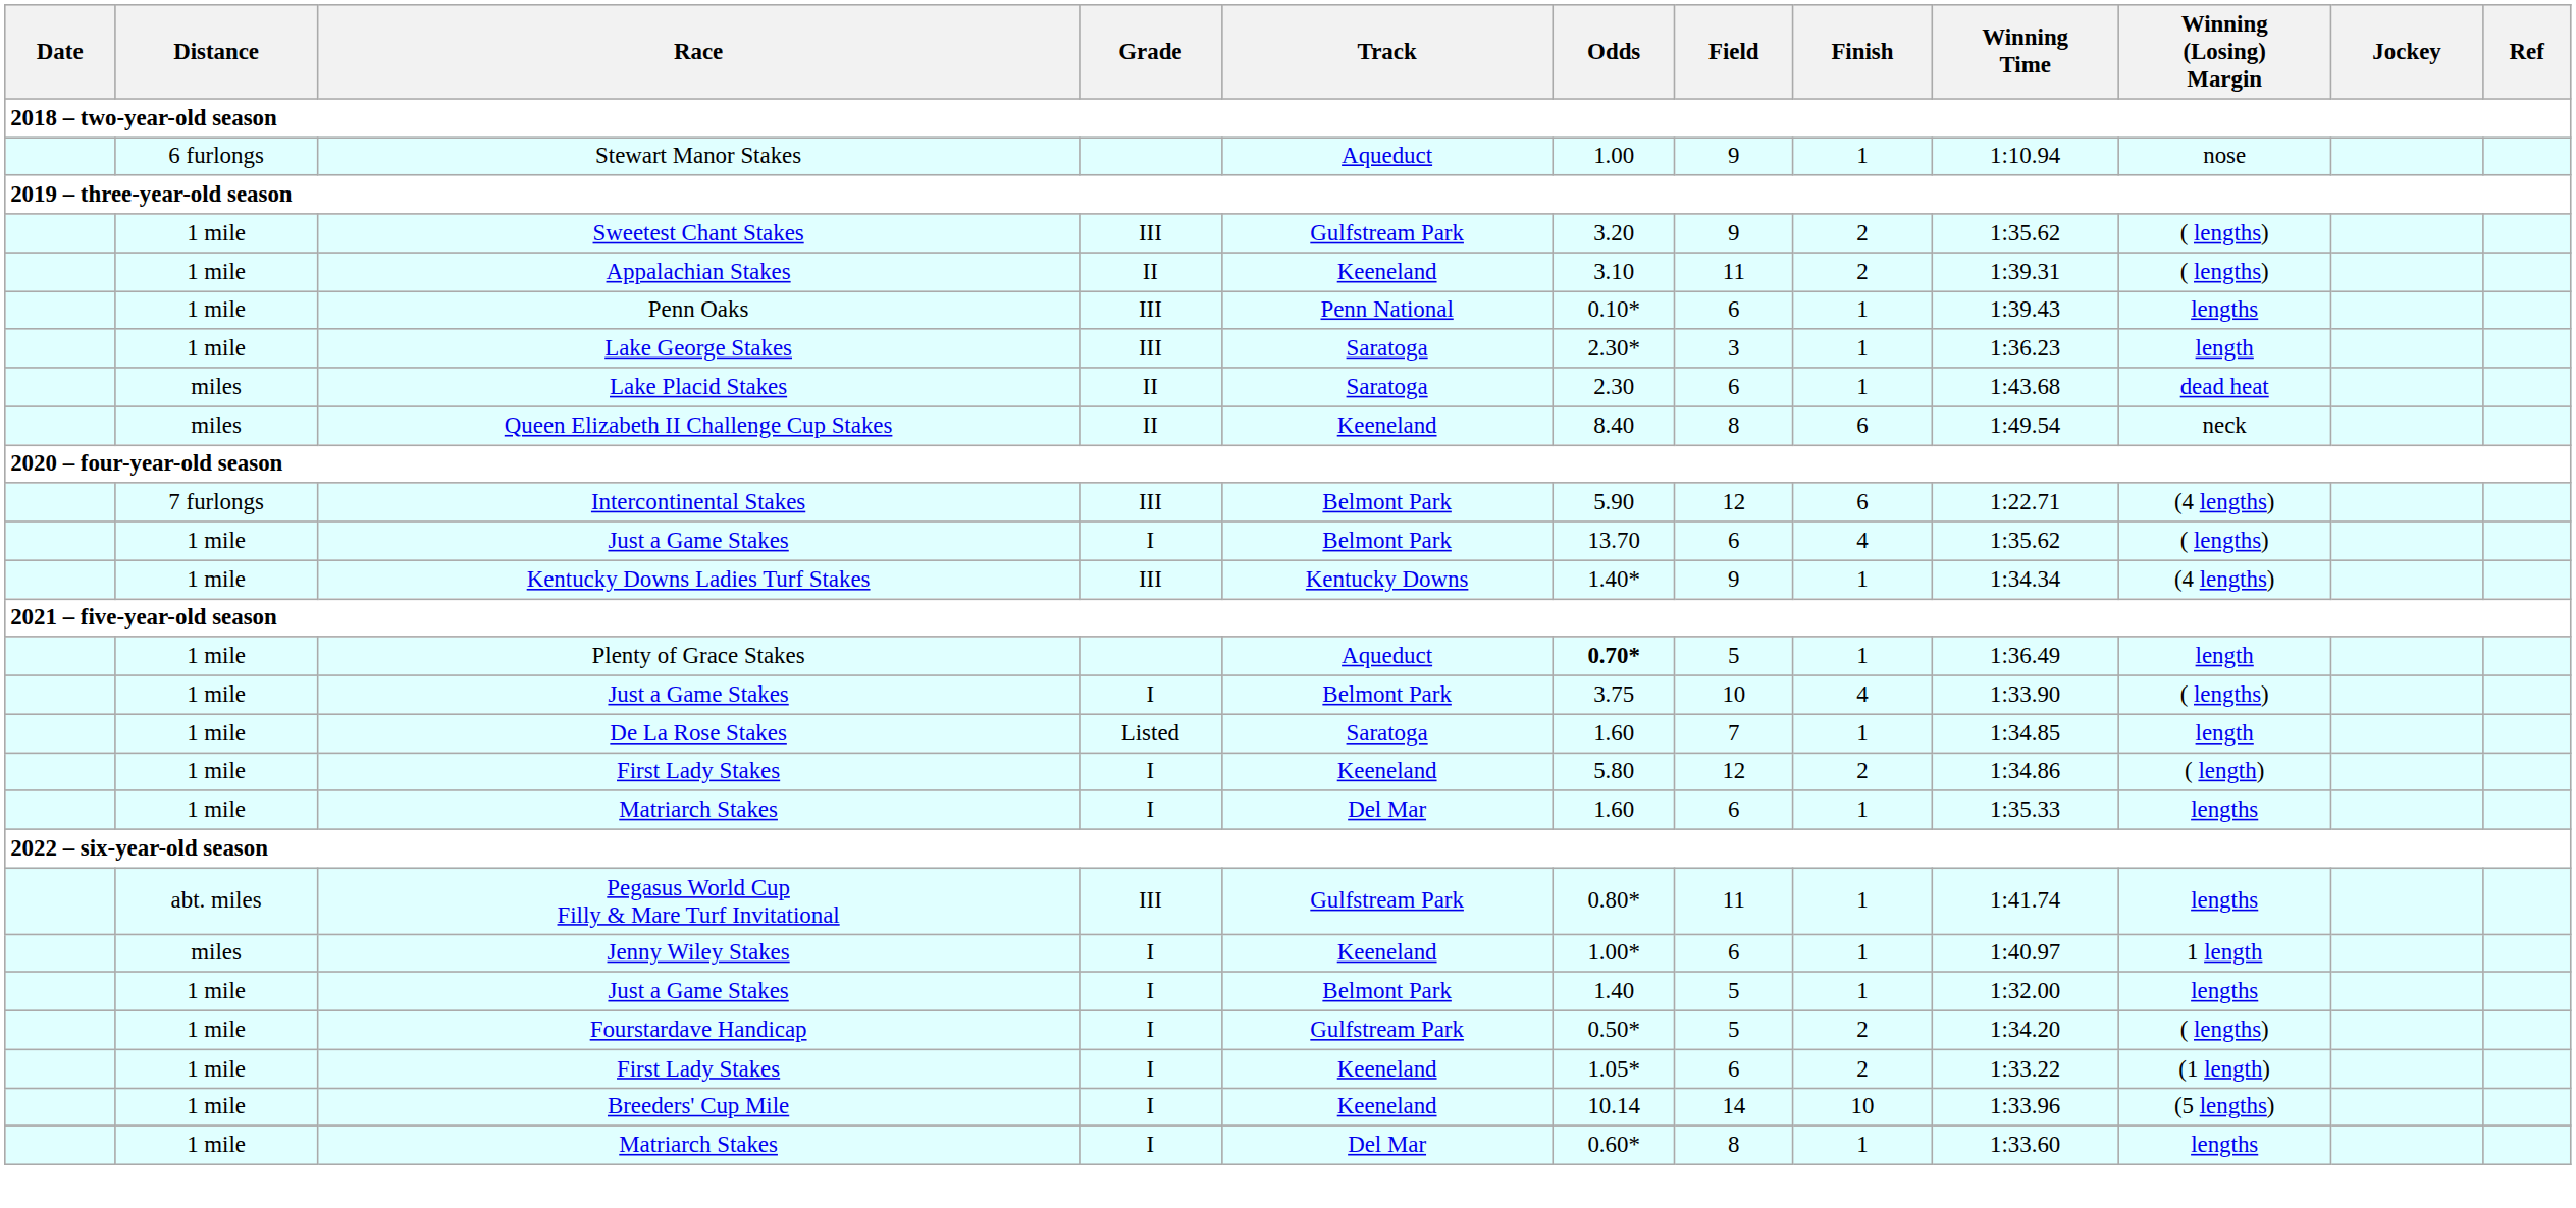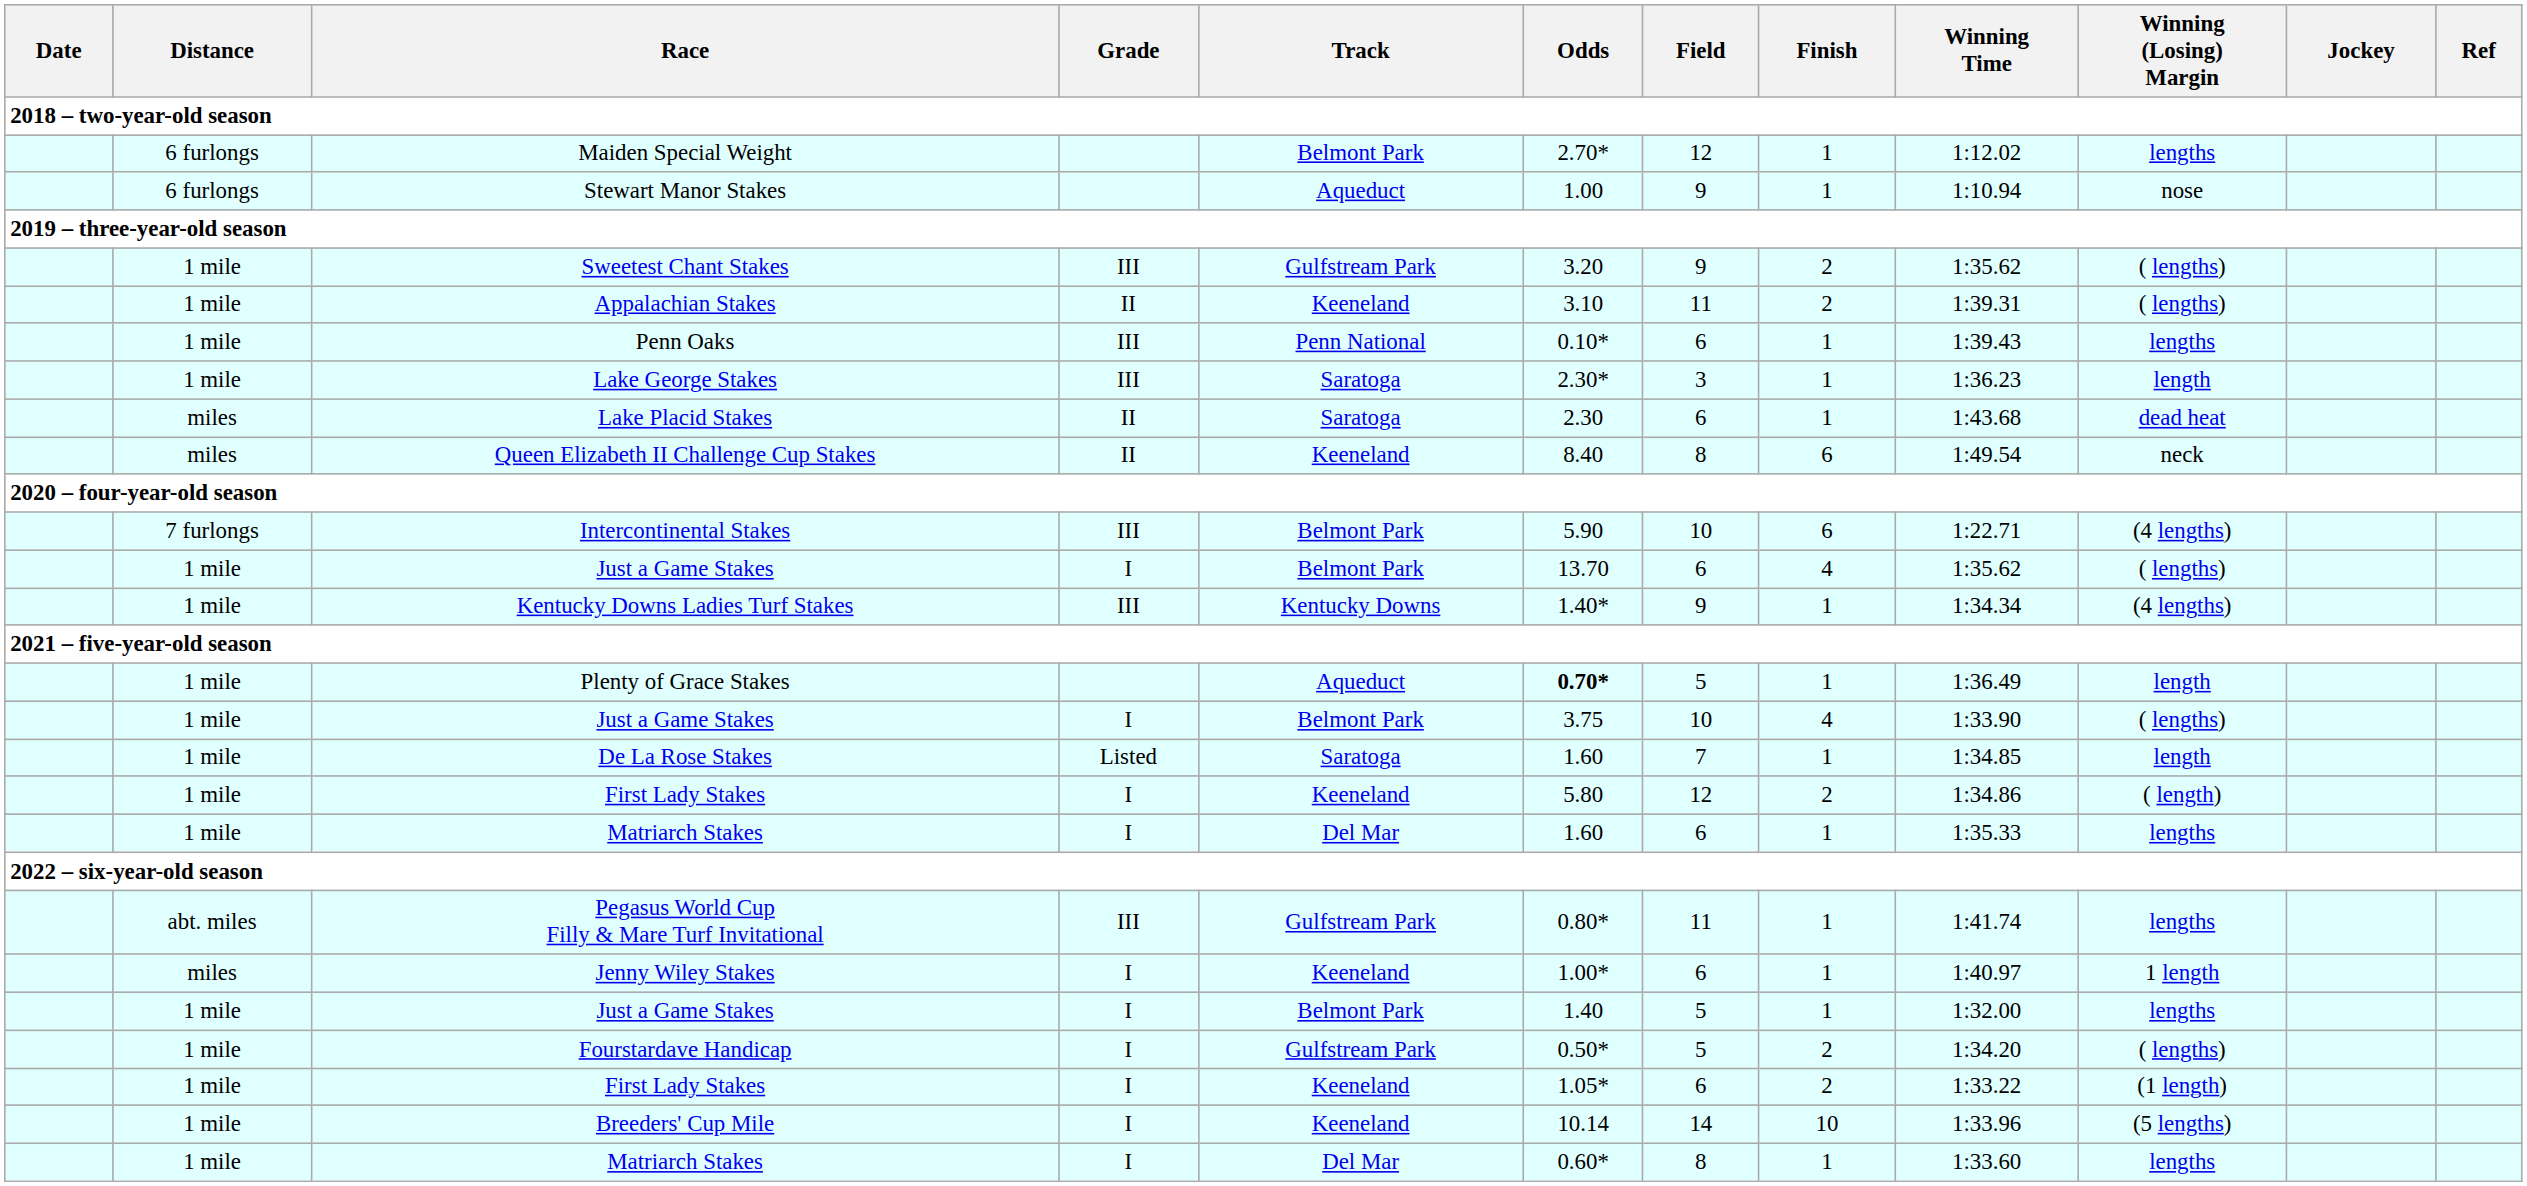 <table class = "wikitable sortable" style="text-align:center; width:100%; font-size:90%">
 <tr>
 <th scope="col">Date</th>
 <th scope="col">Distance</th>
 <th scope="col">Race</th>
 <th scope="col">Grade</th>
 <th scope="col">Track</th>
 <th scope="col">Odds</th>
 <th scope="col">Field</th>
 <th scope="col">Finish</th>
 <th scope="col">Winning<br>Time</th>
 <th scope="col">Winning<br>(Losing)<br>Margin</th>
 <th scope="col">Jockey</th>
 <th scope="col" class="unsortable">Ref</th>
 </tr>
 <tr style="background-color:white">
 <td align="left" colspan=12><strong>2018 – two-year-old season</strong></td>
+</tr>
+<tr style="background-color:lightcyan">
+<td></td>
+<td> 6 furlongs</td>
+<td>Maiden Special Weight</td>
+<td></td>
+<td><a href='#'>Belmont Park</a></td>
+<td>2.70*</td>
+<td>12</td>
+<td>1</td>
+<td>1:12.02</td>
+<td> <a href='#'>lengths</a></td>
+<td></td>
+<td></td>
 </tr>
 <tr style="background-color:lightcyan">
 <td></td>
 <td> 6 furlongs</td>
 <td>Stewart Manor Stakes</td>
 <td></td>
 <td><a href='#'>Aqueduct</a></td>
 <td>1.00</td>
 <td>9</td>
 <td>1</td>
 <td>1:10.94</td>
 <td> nose</td>
 <td></td>
 <td></td>
 </tr>
 <tr style="background-color:white">
 <td align="left" colspan=12><strong>2019 – three-year-old season</strong></td>
 </tr>
 <tr style="background-color:lightcyan">
 <td></td>
 <td> 1 mile</td>
 <td><a href='#'>Sweetest Chant Stakes</a></td>
 <td>  III</td>
 <td><a href='#'>Gulfstream Park</a></td>
 <td>3.20</td>
 <td>9</td>
 <td>2</td>
 <td>1:35.62</td>
 <td> ( <a href='#'>lengths</a>)</td>
 <td></td>
 <td></td>
 </tr>
 <tr style="background-color:lightcyan">
 <td></td>
 <td> 1 mile</td>
 <td><a href='#'>Appalachian Stakes</a></td>
 <td> II</td>
 <td><a href='#'>Keeneland</a></td>
 <td>3.10</td>
 <td>11</td>
 <td>2</td>
 <td>1:39.31</td>
 <td>( <a href='#'>lengths</a>)</td>
 <td></td>
 <td></td>
 </tr>
 <tr style="background-color:lightcyan">
 <td></td>
 <td> 1 mile</td>
 <td>Penn Oaks</td>
 <td>  III</td>
 <td><a href='#'>Penn National</a></td>
 <td>0.10*</td>
 <td>6</td>
 <td>1</td>
 <td>1:39.43</td>
 <td> <a href='#'>lengths</a></td>
 <td></td>
 <td></td>
 </tr>
 <tr style="background-color:lightcyan">
 <td></td>
 <td> 1 mile</td>
 <td><a href='#'>Lake George Stakes</a></td>
 <td>  III</td>
 <td><a href='#'>Saratoga</a></td>
 <td>2.30*</td>
 <td>3</td>
 <td>1</td>
 <td>1:36.23</td>
 <td> <a href='#'>length</a></td>
 <td></td>
 <td></td>
 </tr>
 <tr style="background-color:lightcyan">
 <td></td>
 <td>  miles</td>
 <td><a href='#'>Lake Placid Stakes</a></td>
 <td>  II</td>
 <td><a href='#'>Saratoga</a></td>
 <td>2.30</td>
 <td>6</td>
 <td>1</td>
 <td>1:43.68</td>
 <td> <a href='#'>dead heat</a></td>
 <td></td>
 <td></td>
 </tr>
 <tr style="background-color:lightcyan">
 <td></td>
 <td>  miles</td>
 <td><a href='#'>Queen Elizabeth II Challenge Cup Stakes</a></td>
 <td> II</td>
 <td><a href='#'>Keeneland</a></td>
 <td>8.40</td>
 <td>8</td>
 <td>6</td>
 <td>1:49.54</td>
 <td> neck</td>
 <td></td>
 <td></td>
 </tr>
 <tr style="background-color:white">
 <td align="left" colspan=12><strong>2020 – four-year-old season</strong></td>
 </tr>
 <tr style="background-color:lightcyan">
 <td></td>
 <td>  7 furlongs</td>
 <td><a href='#'>Intercontinental Stakes</a></td>
 <td>III</td>
 <td><a href='#'>Belmont Park</a></td>
 <td>5.90</td>
-<td>12</td>
+<td>10</td>
 <td>6</td>
 <td>1:22.71</td>
 <td> (4 <a href='#'>lengths</a>)</td>
 <td></td>
 <td></td>
 </tr>
 <tr style="background-color:lightcyan">
 <td></td>
 <td> 1 mile</td>
 <td><a href='#'>Just a Game Stakes</a></td>
 <td>I</td>
 <td><a href='#'>Belmont Park</a></td>
 <td>13.70</td>
 <td>6</td>
 <td>4</td>
 <td>1:35.62</td>
 <td> ( <a href='#'>lengths</a>)</td>
 <td></td>
 <td></td>
 </tr>
 <tr style="background-color:lightcyan">
 <td></td>
 <td> 1 mile</td>
 <td><a href='#'>Kentucky Downs Ladies Turf Stakes</a></td>
 <td> III</td>
 <td><a href='#'>Kentucky Downs</a></td>
 <td>1.40*</td>
 <td>9</td>
 <td>1</td>
 <td>1:34.34</td>
 <td> (4 <a href='#'>lengths</a>)</td>
 <td></td>
 <td></td>
 </tr>
 <tr style="background-color:white">
 <td align="left" colspan=12><strong>2021 – five-year-old season</strong></td>
 </tr>
 <tr style="background-color:lightcyan">
 <td></td>
 <td> 1 mile</td>
 <td>Plenty of Grace Stakes</td>
 <td></td>
 <td><a href='#'>Aqueduct</a></td>
 <td><strong>0.70*</strong></td>
 <td>5</td>
 <td>1</td>
 <td>1:36.49</td>
 <td>   <a href='#'>length</a></td>
 <td></td>
 <td></td>
 </tr>
 <tr style="background-color:lightcyan">
 <td></td>
 <td> 1 mile</td>
 <td><a href='#'>Just a Game Stakes</a></td>
 <td>I</td>
 <td><a href='#'>Belmont Park</a></td>
 <td>3.75</td>
 <td>10</td>
 <td>4</td>
 <td>1:33.90</td>
 <td> ( <a href='#'>lengths</a>)</td>
 <td></td>
 <td></td>
 </tr>
 <tr style="background-color:lightcyan">
 <td></td>
 <td> 1 mile</td>
 <td><a href='#'>De La Rose Stakes</a></td>
 <td> Listed</td>
 <td><a href='#'>Saratoga</a></td>
 <td>1.60</td>
 <td>7</td>
 <td>1</td>
 <td>1:34.85</td>
 <td>   <a href='#'>length</a></td>
 <td></td>
 <td></td>
 </tr>
 <tr style="background-color:lightcyan">
 <td></td>
 <td> 1 mile</td>
 <td><a href='#'>First Lady Stakes</a></td>
 <td>I</td>
 <td><a href='#'>Keeneland</a></td>
 <td>5.80</td>
 <td>12</td>
 <td>2</td>
 <td>1:34.86</td>
 <td>  ( <a href='#'>length</a>)</td>
 <td></td>
 <td></td>
 </tr>
 <tr style="background-color:lightcyan">
 <td></td>
 <td> 1 mile</td>
 <td><a href='#'>Matriarch Stakes</a></td>
 <td> I</td>
 <td><a href='#'>Del Mar</a></td>
 <td>1.60</td>
 <td>6</td>
 <td>1</td>
 <td>1:35.33</td>
 <td>  <a href='#'>lengths</a></td>
 <td></td>
 <td></td>
 </tr>
 <tr style="background-color:white">
 <td align="left" colspan=12><strong>2022 – six-year-old season</strong></td>
 </tr>
 <tr style="background-color:lightcyan">
 <td></td>
 <td> abt.   miles</td>
 <td><a href='#'>Pegasus World Cup<br>Filly & Mare Turf Invitational</a></td>
 <td>  III</td>
 <td><a href='#'>Gulfstream Park</a></td>
 <td>0.80*</td>
 <td>11</td>
 <td>1</td>
 <td>1:41.74</td>
 <td>  <a href='#'>lengths</a></td>
 <td></td>
 <td></td>
 </tr>
 <tr style="background-color:lightcyan">
 <td></td>
 <td>   miles</td>
 <td><a href='#'>Jenny Wiley Stakes</a></td>
 <td>I</td>
 <td><a href='#'>Keeneland</a></td>
 <td>1.00*</td>
 <td>6</td>
 <td>1</td>
 <td>1:40.97</td>
 <td>  1 <a href='#'>length</a></td>
 <td></td>
 <td></td>
 </tr>
 <tr style="background-color:lightcyan">
 <td></td>
 <td> 1 mile</td>
 <td><a href='#'>Just a Game Stakes</a></td>
 <td>I</td>
 <td><a href='#'>Belmont Park</a></td>
 <td>1.40</td>
 <td>5</td>
 <td>1</td>
 <td>1:32.00</td>
 <td>  <a href='#'>lengths</a></td>
 <td></td>
 <td></td>
 </tr>
 <tr style="background-color:lightcyan">
 <td></td>
 <td> 1 mile</td>
 <td><a href='#'>Fourstardave Handicap</a></td>
 <td> I</td>
 <td><a href='#'>Gulfstream Park</a></td>
 <td>0.50*</td>
 <td>5</td>
 <td>2</td>
 <td>1:34.20</td>
 <td> ( <a href='#'>lengths</a>)</td>
 <td></td>
 <td></td>
 </tr>
 <tr style="background-color:lightcyan">
 <td></td>
 <td> 1 mile</td>
 <td><a href='#'>First Lady Stakes</a></td>
 <td>I</td>
 <td><a href='#'>Keeneland</a></td>
 <td>1.05*</td>
 <td>6</td>
 <td>2</td>
 <td>1:33.22</td>
 <td>  (1 <a href='#'>length</a>)</td>
 <td></td>
 <td></td>
 </tr>
 <tr style="background-color:lightcyan">
 <td></td>
 <td> 1 mile</td>
 <td><a href='#'>Breeders' Cup Mile</a></td>
 <td> I</td>
 <td><a href='#'>Keeneland</a></td>
 <td>10.14</td>
 <td>14</td>
 <td>10</td>
 <td>1:33.96</td>
 <td> (5 <a href='#'>lengths</a>)</td>
 <td></td>
 <td></td>
 </tr>
 <tr style="background-color:lightcyan">
 <td></td>
 <td> 1 mile</td>
 <td><a href='#'>Matriarch Stakes</a></td>
 <td> I</td>
 <td><a href='#'>Del Mar</a></td>
 <td>0.60*</td>
 <td>8</td>
 <td>1</td>
 <td>1:33.60</td>
 <td>  <a href='#'>lengths</a></td>
 <td></td>
 <td></td>
 </tr>
 </table>
